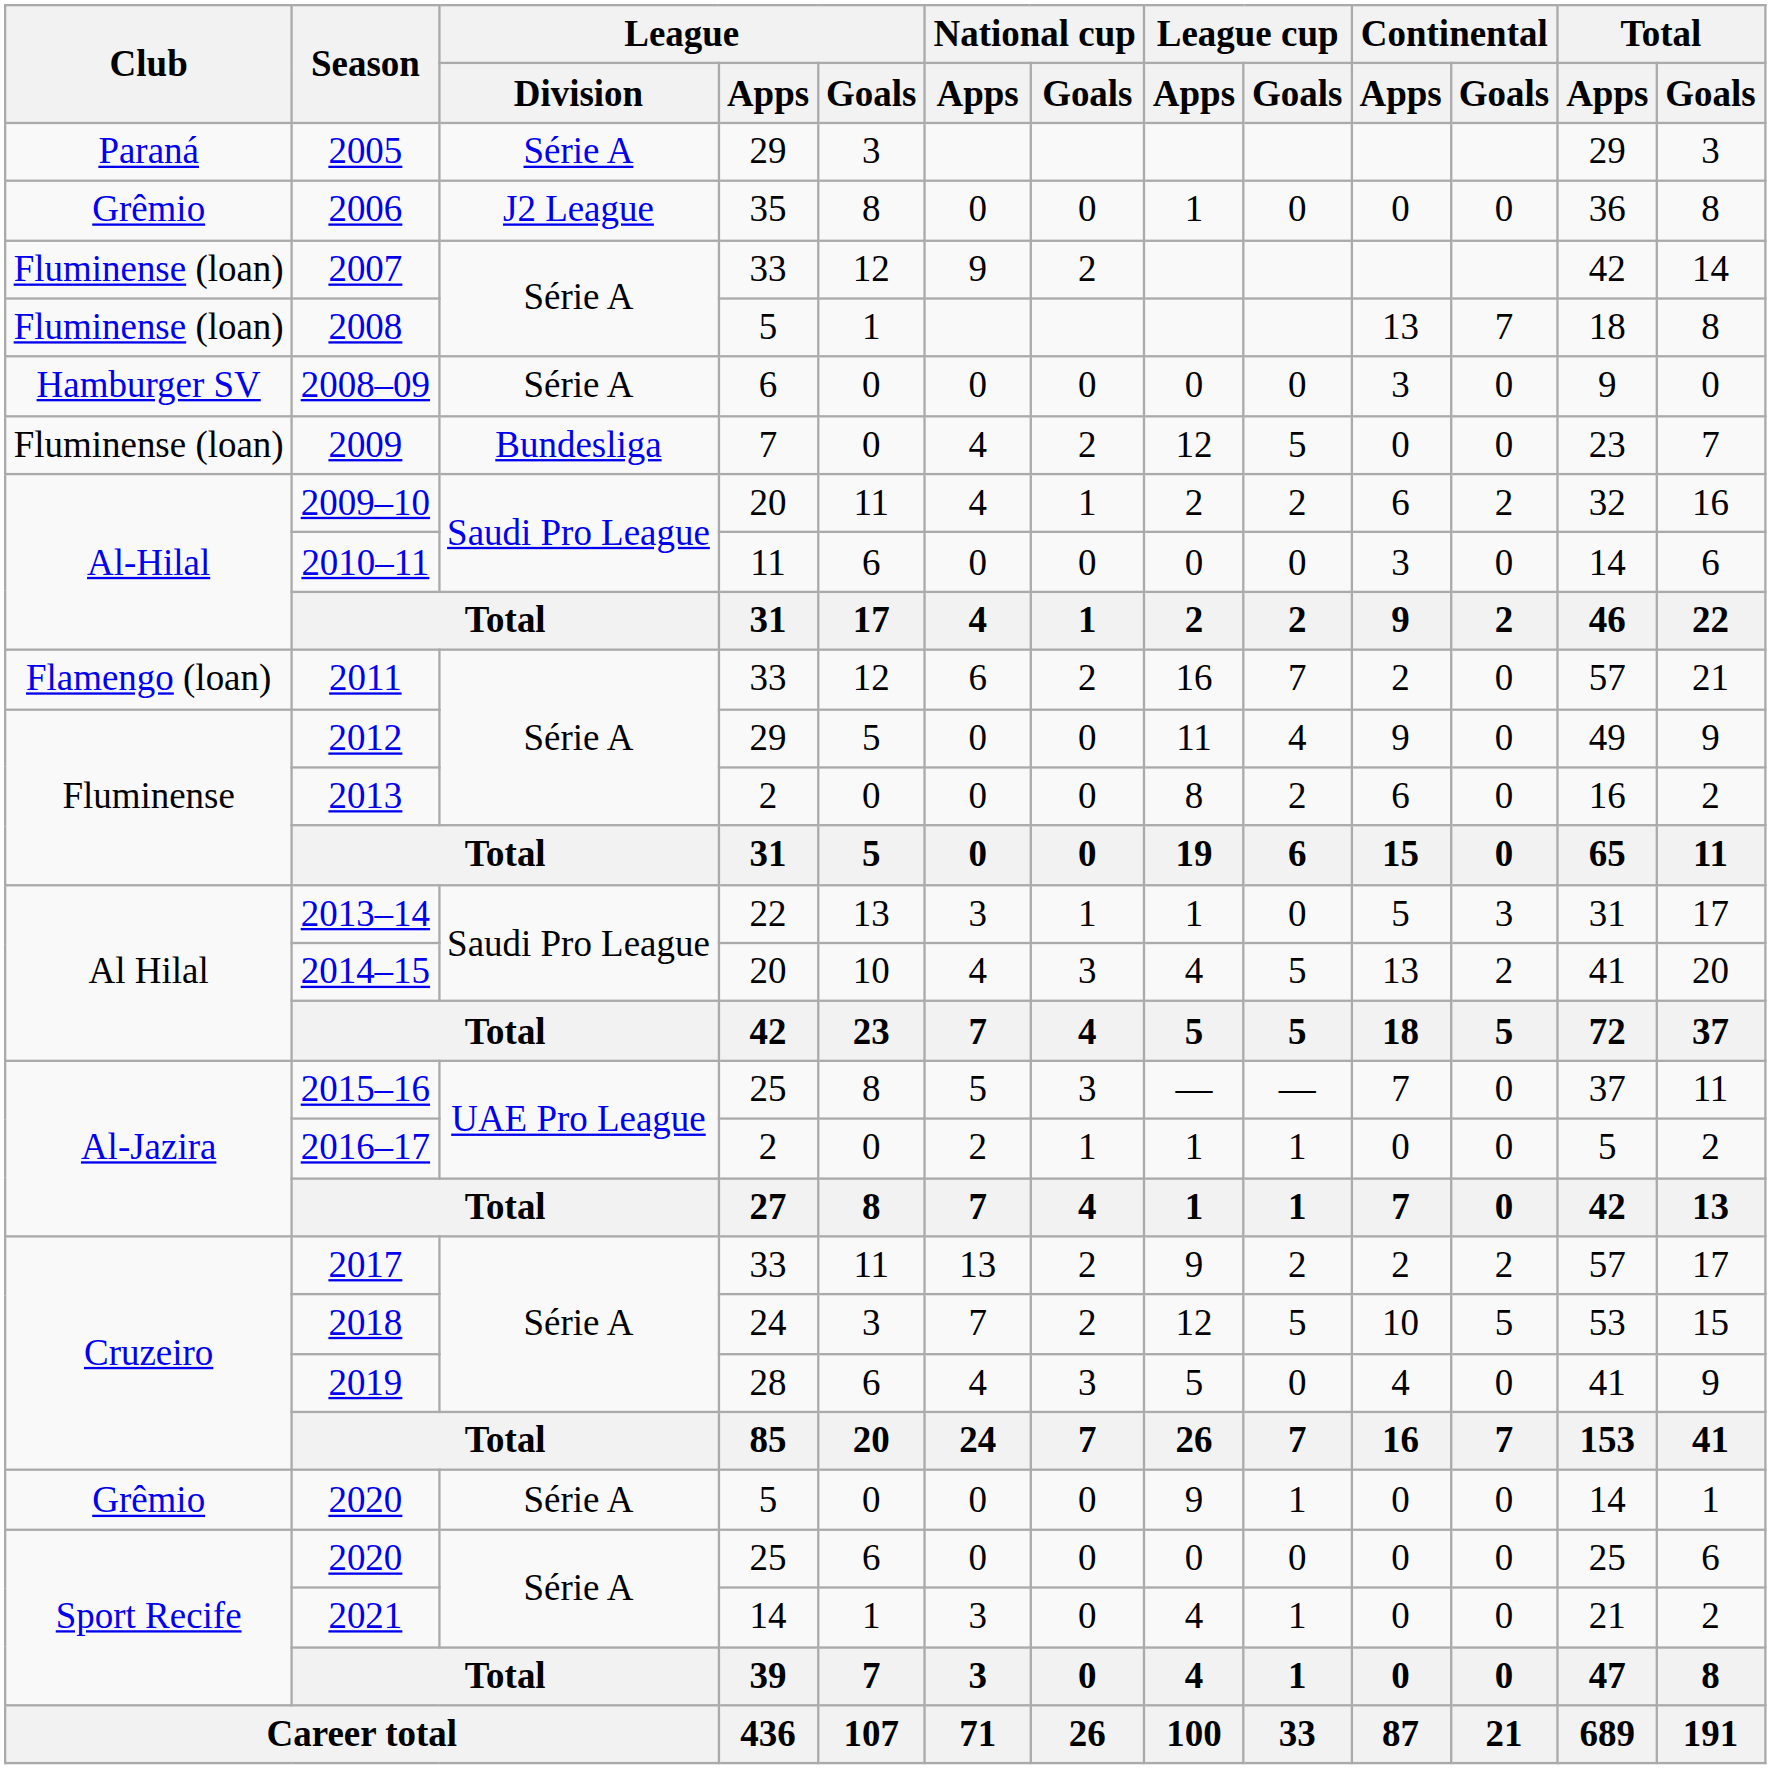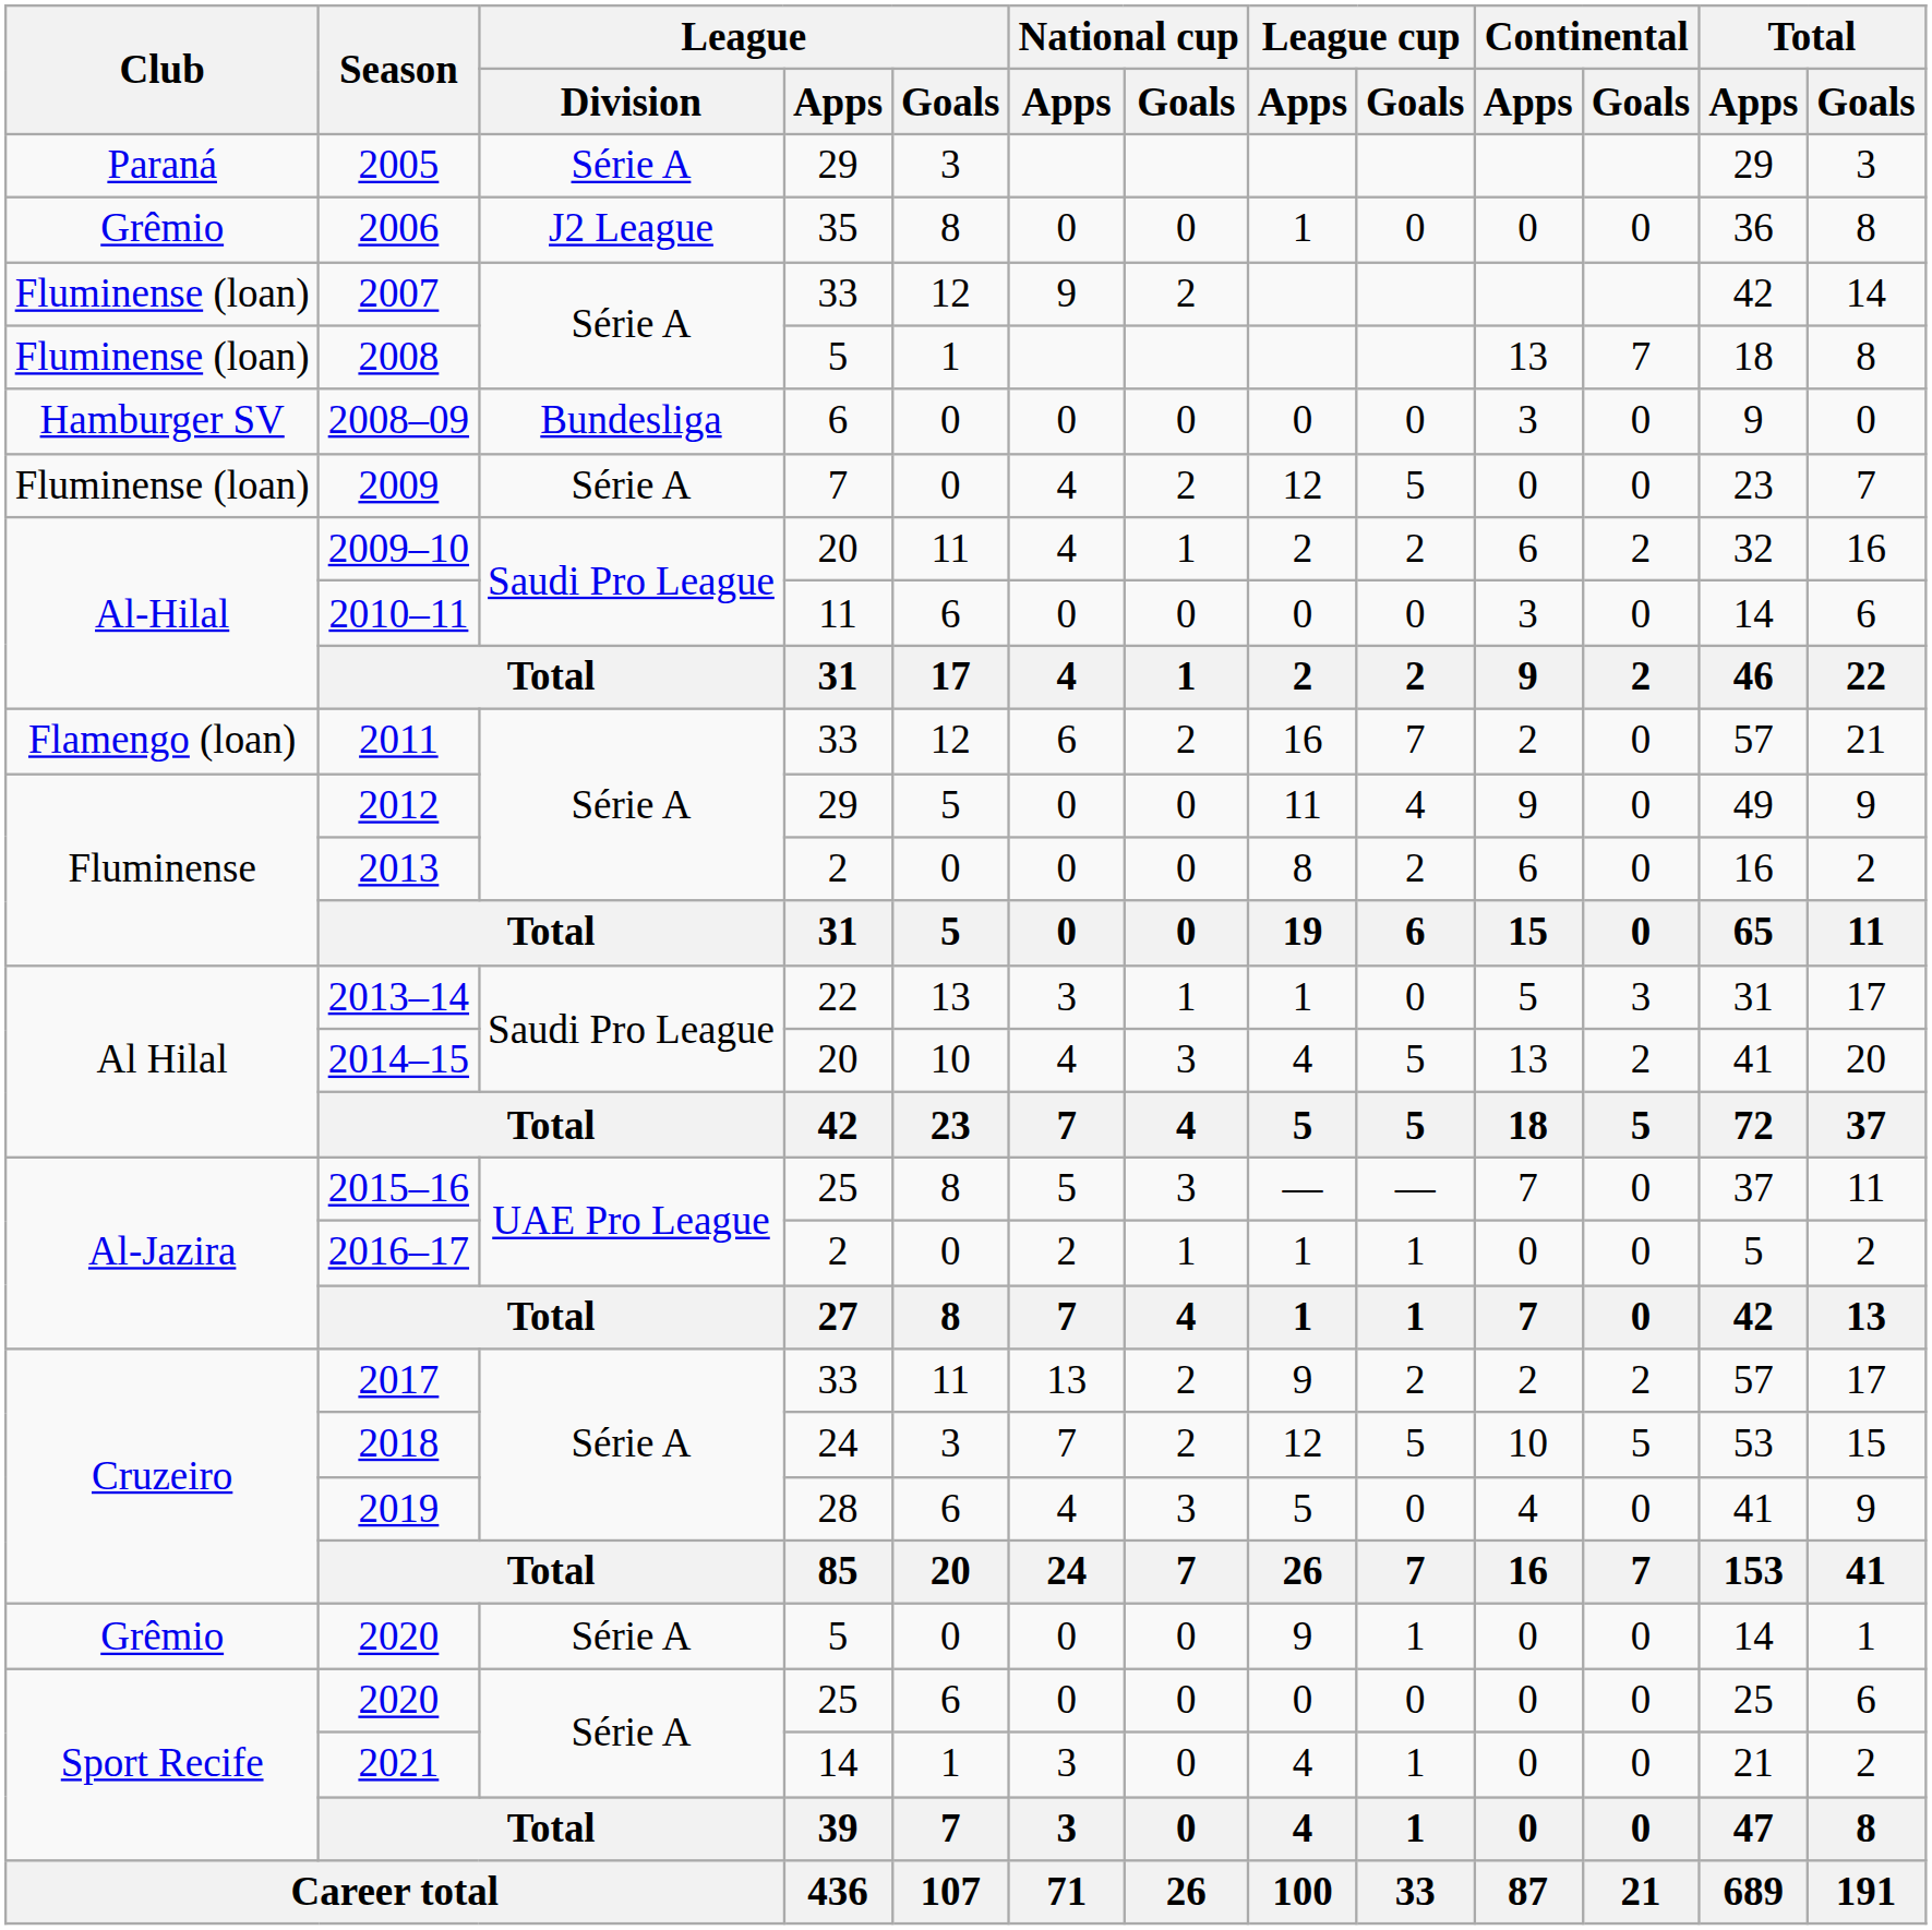 <table class="wikitable" style="text-align:center">
 <tr>
 <th rowspan="2">Club</th>
 <th rowspan="2">Season</th>
 <th colspan="3">League</th>
 <th colspan="2">National cup</th>
 <th colspan="2">League cup</th>
 <th colspan="2">Continental</th>
 <th colspan="2">Total</th>
 </tr>
 <tr>
 <th>Division</th>
 <th>Apps</th>
 <th>Goals</th>
 <th>Apps</th>
 <th>Goals</th>
 <th>Apps</th>
 <th>Goals</th>
 <th>Apps</th>
 <th>Goals</th>
 <th>Apps</th>
 <th>Goals</th>
 </tr>
 <tr>
 <td><a href='#'>Paraná</a></td>
 <td><a href='#'>2005</a></td>
 <td><a href='#'>Série A</a></td>
 <td>29</td>
 <td>3</td>
 <td></td>
 <td></td>
 <td></td>
 <td></td>
 <td></td>
 <td></td>
 <td>29</td>
 <td>3</td>
 </tr>
 <tr>
 <td><a href='#'>Grêmio</a></td>
 <td><a href='#'>2006</a></td>
 <td><a href='#'>J2 League</a></td>
 <td>35</td>
 <td>8</td>
 <td>0</td>
 <td>0</td>
 <td>1</td>
 <td>0</td>
 <td>0</td>
 <td>0</td>
 <td>36</td>
 <td>8</td>
 </tr>
 <tr>
 <td><a href='#'>Fluminense</a> (loan)</td>
 <td><a href='#'>2007</a></td>
 <td rowspan="2">Série A</td>
 <td>33</td>
 <td>12</td>
 <td>9</td>
 <td>2</td>
 <td></td>
 <td></td>
 <td></td>
 <td></td>
 <td>42</td>
 <td>14</td>
 </tr>
 <tr>
 <td><a href='#'>Fluminense</a> (loan)</td>
 <td><a href='#'>2008</a></td>
 <td>5</td>
 <td>1</td>
 <td></td>
 <td></td>
 <td></td>
 <td></td>
 <td>13</td>
 <td>7</td>
 <td>18</td>
 <td>8</td>
 </tr>
 <tr>
 <td><a href='#'>Hamburger SV</a></td>
 <td><a href='#'>2008–09</a></td>
-<td>Série A</td>
+<td><a href='#'>Bundesliga</a></td>
 <td>6</td>
 <td>0</td>
 <td>0</td>
 <td>0</td>
 <td>0</td>
 <td>0</td>
 <td>3</td>
 <td>0</td>
 <td>9</td>
 <td>0</td>
 </tr>
 <tr>
 <td>Fluminense (loan)</td>
 <td><a href='#'>2009</a></td>
-<td><a href='#'>Bundesliga</a></td>
+<td>Série A</td>
 <td>7</td>
 <td>0</td>
 <td>4</td>
 <td>2</td>
 <td>12</td>
 <td>5</td>
 <td>0</td>
 <td>0</td>
 <td>23</td>
 <td>7</td>
 </tr>
 <tr>
 <td rowspan="3"><a href='#'>Al-Hilal</a></td>
 <td><a href='#'>2009–10</a></td>
 <td rowspan="2"><a href='#'>Saudi Pro League</a></td>
 <td>20</td>
 <td>11</td>
 <td>4</td>
 <td>1</td>
 <td>2</td>
 <td>2</td>
 <td>6</td>
 <td>2</td>
 <td>32</td>
 <td>16</td>
 </tr>
 <tr>
 <td><a href='#'>2010–11</a></td>
 <td>11</td>
 <td>6</td>
 <td>0</td>
 <td>0</td>
 <td>0</td>
 <td>0</td>
 <td>3</td>
 <td>0</td>
 <td>14</td>
 <td>6</td>
 </tr>
 <tr>
 <th colspan="2">Total</th>
 <th>31</th>
 <th>17</th>
 <th>4</th>
 <th>1</th>
 <th>2</th>
 <th>2</th>
 <th>9</th>
 <th>2</th>
 <th>46</th>
 <th>22</th>
 </tr>
 <tr>
 <td><a href='#'>Flamengo</a> (loan)</td>
 <td><a href='#'>2011</a></td>
 <td rowspan="3">Série A</td>
 <td>33</td>
 <td>12</td>
 <td>6</td>
 <td>2</td>
 <td>16</td>
 <td>7</td>
 <td>2</td>
 <td>0</td>
 <td>57</td>
 <td>21</td>
 </tr>
 <tr>
 <td rowspan="3">Fluminense</td>
 <td><a href='#'>2012</a></td>
 <td>29</td>
 <td>5</td>
 <td>0</td>
 <td>0</td>
 <td>11</td>
 <td>4</td>
 <td>9</td>
 <td>0</td>
 <td>49</td>
 <td>9</td>
 </tr>
 <tr>
 <td><a href='#'>2013</a></td>
 <td>2</td>
 <td>0</td>
 <td>0</td>
 <td>0</td>
 <td>8</td>
 <td>2</td>
 <td>6</td>
 <td>0</td>
 <td>16</td>
 <td>2</td>
 </tr>
 <tr>
 <th colspan="2">Total</th>
 <th>31</th>
 <th>5</th>
 <th>0</th>
 <th>0</th>
 <th>19</th>
 <th>6</th>
 <th>15</th>
 <th>0</th>
 <th>65</th>
 <th>11</th>
 </tr>
 <tr>
 <td rowspan="3">Al Hilal</td>
 <td><a href='#'>2013–14</a></td>
 <td rowspan="2">Saudi Pro League</td>
 <td>22</td>
 <td>13</td>
 <td>3</td>
 <td>1</td>
 <td>1</td>
 <td>0</td>
 <td>5</td>
 <td>3</td>
 <td>31</td>
 <td>17</td>
 </tr>
 <tr>
 <td><a href='#'>2014–15</a></td>
 <td>20</td>
 <td>10</td>
 <td>4</td>
 <td>3</td>
 <td>4</td>
 <td>5</td>
 <td>13</td>
 <td>2</td>
 <td>41</td>
 <td>20</td>
 </tr>
 <tr>
 <th colspan="2">Total</th>
 <th>42</th>
 <th>23</th>
 <th>7</th>
 <th>4</th>
 <th>5</th>
 <th>5</th>
 <th>18</th>
 <th>5</th>
 <th>72</th>
 <th>37</th>
 </tr>
 <tr>
 <td rowspan="3"><a href='#'>Al-Jazira</a></td>
 <td><a href='#'>2015–16</a></td>
 <td rowspan="2"><a href='#'>UAE Pro League</a></td>
 <td>25</td>
 <td>8</td>
 <td>5</td>
 <td>3</td>
 <td>—</td>
 <td>—</td>
 <td>7</td>
 <td>0</td>
 <td>37</td>
 <td>11</td>
 </tr>
 <tr>
 <td><a href='#'>2016–17</a></td>
 <td>2</td>
 <td>0</td>
 <td>2</td>
 <td>1</td>
 <td>1</td>
 <td>1</td>
 <td>0</td>
 <td>0</td>
 <td>5</td>
 <td>2</td>
 </tr>
 <tr>
 <th colspan="2">Total</th>
 <th>27</th>
 <th>8</th>
 <th>7</th>
 <th>4</th>
 <th>1</th>
 <th>1</th>
 <th>7</th>
 <th>0</th>
 <th>42</th>
 <th>13</th>
 </tr>
 <tr>
 <td rowspan="4"><a href='#'>Cruzeiro</a></td>
 <td><a href='#'>2017</a></td>
 <td rowspan="3">Série A</td>
 <td>33</td>
 <td>11</td>
 <td>13</td>
 <td>2</td>
 <td>9</td>
 <td>2</td>
 <td>2</td>
 <td>2</td>
 <td>57</td>
 <td>17</td>
 </tr>
 <tr>
 <td><a href='#'>2018</a></td>
 <td>24</td>
 <td>3</td>
 <td>7</td>
 <td>2</td>
 <td>12</td>
 <td>5</td>
 <td>10</td>
 <td>5</td>
 <td>53</td>
 <td>15</td>
 </tr>
 <tr>
 <td><a href='#'>2019</a></td>
 <td>28</td>
 <td>6</td>
 <td>4</td>
 <td>3</td>
 <td>5</td>
 <td>0</td>
 <td>4</td>
 <td>0</td>
 <td>41</td>
 <td>9</td>
 </tr>
 <tr>
 <th colspan="2">Total</th>
 <th>85</th>
 <th>20</th>
 <th>24</th>
 <th>7</th>
 <th>26</th>
 <th>7</th>
 <th>16</th>
 <th>7</th>
 <th>153</th>
 <th>41</th>
 </tr>
 <tr>
 <td><a href='#'>Grêmio</a></td>
 <td><a href='#'>2020</a></td>
 <td>Série A</td>
 <td>5</td>
 <td>0</td>
 <td>0</td>
 <td>0</td>
 <td>9</td>
 <td>1</td>
 <td>0</td>
 <td>0</td>
 <td>14</td>
 <td>1</td>
 </tr>
 <tr>
 <td rowspan="3"><a href='#'>Sport Recife</a></td>
 <td><a href='#'>2020</a></td>
 <td rowspan="2">Série A</td>
 <td>25</td>
 <td>6</td>
 <td>0</td>
 <td>0</td>
 <td>0</td>
 <td>0</td>
 <td>0</td>
 <td>0</td>
 <td>25</td>
 <td>6</td>
 </tr>
 <tr>
 <td><a href='#'>2021</a></td>
 <td>14</td>
 <td>1</td>
 <td>3</td>
 <td>0</td>
 <td>4</td>
 <td>1</td>
 <td>0</td>
 <td>0</td>
 <td>21</td>
 <td>2</td>
 </tr>
 <tr>
 <th colspan="2">Total</th>
 <th>39</th>
 <th>7</th>
 <th>3</th>
 <th>0</th>
 <th>4</th>
 <th>1</th>
 <th>0</th>
 <th>0</th>
 <th>47</th>
 <th>8</th>
 </tr>
 <tr>
 <th colspan="3">Career total</th>
 <th>436</th>
 <th>107</th>
 <th>71</th>
 <th>26</th>
 <th>100</th>
 <th>33</th>
 <th>87</th>
 <th>21</th>
 <th>689</th>
 <th>191</th>
 </tr>
 </table>
